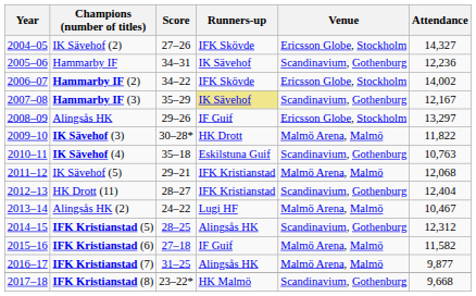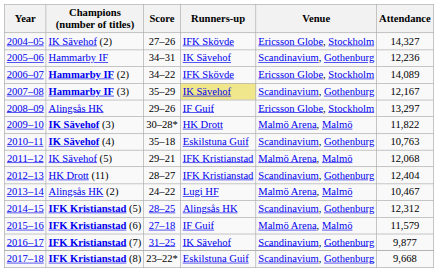 <table class="wikitable sortable">
 <tr>
 <th>Year</th>
 <th>Champions<br>(number of titles)</th>
 <th>Score</th>
 <th>Runners-up</th>
 <th>Venue</th>
 <th>Attendance</th>
 </tr>
 <tr>
 <td align=center><a href='#'>2004–05</a></td>
 <td><a href='#'>IK Sävehof</a> (2)</td>
 <td align=center>27–26</td>
 <td><a href='#'>IFK Skövde</a></td>
 <td><a href='#'>Ericsson Globe</a>, <a href='#'>Stockholm</a></td>
 <td align=center>14,327</td>
 </tr>
 <tr>
 <td align=center><a href='#'>2005–06</a></td>
 <td><a href='#'>Hammarby IF</a></td>
 <td align=center>34–31</td>
 <td><a href='#'>IK Sävehof</a></td>
 <td><a href='#'>Scandinavium</a>, <a href='#'>Gothenburg</a></td>
 <td align=center>12,236</td>
 </tr>
 <tr>
 <td align=center><a href='#'>2006–07</a></td>
 <td><strong><a href='#'>Hammarby IF</a></strong> (2)</td>
 <td align=center>34–22</td>
 <td><a href='#'>IFK Skövde</a></td>
 <td><a href='#'>Ericsson Globe</a>, <a href='#'>Stockholm</a></td>
-<td align=center>14,002</td>
+<td align=center>14,089</td>
 </tr>
 <tr>
 <td align=center><a href='#'>2007–08</a></td>
 <td><strong><a href='#'>Hammarby IF</a></strong> (3)</td>
 <td align=center>35–29</td>
 <td style="background: khaki;"><a href='#'>IK Sävehof</a></td>
 <td><a href='#'>Scandinavium</a>, <a href='#'>Gothenburg</a></td>
 <td align=center>12,167</td>
 </tr>
 <tr>
 <td align=center><a href='#'>2008–09</a></td>
 <td><a href='#'>Alingsås HK</a></td>
 <td align=center>29–26</td>
 <td><a href='#'>IF Guif</a></td>
 <td><a href='#'>Ericsson Globe</a>, <a href='#'>Stockholm</a></td>
 <td align=center>13,297</td>
 </tr>
 <tr>
 <td align=center><a href='#'>2009–10</a></td>
 <td><strong><a href='#'>IK Sävehof</a></strong> (3)</td>
 <td align=center>30–28*</td>
 <td><a href='#'>HK Drott</a></td>
 <td><a href='#'>Malmö Arena</a>, <a href='#'>Malmö</a></td>
 <td align=center>11,822</td>
 </tr>
 <tr>
 <td align=center><a href='#'>2010–11</a></td>
 <td><strong><a href='#'>IK Sävehof</a></strong> (4)</td>
 <td align=center>35–18</td>
 <td><a href='#'>Eskilstuna Guif</a></td>
 <td><a href='#'>Scandinavium</a>, <a href='#'>Gothenburg</a></td>
 <td align=center>10,763</td>
 </tr>
 <tr>
 <td align=center><a href='#'>2011–12</a></td>
 <td><a href='#'>IK Sävehof</a> (5)</td>
 <td align=center>29–21</td>
 <td><a href='#'>IFK Kristianstad</a></td>
 <td><a href='#'>Malmö Arena</a>, <a href='#'>Malmö</a></td>
 <td align=center>12,068</td>
 </tr>
 <tr>
 <td align=center><a href='#'>2012–13</a></td>
 <td><a href='#'>HK Drott</a> (11)</td>
 <td align=center>28–27</td>
 <td><a href='#'>IFK Kristianstad</a></td>
 <td><a href='#'>Scandinavium</a>, <a href='#'>Gothenburg</a></td>
 <td align=center>12,404</td>
 </tr>
 <tr>
 <td align=center><a href='#'>2013–14</a></td>
 <td><a href='#'>Alingsås HK</a> (2)</td>
 <td align=center>24–22</td>
 <td><a href='#'>Lugi HF</a></td>
 <td><a href='#'>Malmö Arena</a>, <a href='#'>Malmö</a></td>
 <td align=center>10,467</td>
 </tr>
 <tr>
 <td align=center><a href='#'>2014–15</a></td>
 <td><strong><a href='#'>IFK Kristianstad</a></strong> (5)</td>
 <td align=center><a href='#'>28–25</a></td>
 <td><a href='#'>Alingsås HK</a></td>
 <td><a href='#'>Scandinavium</a>, <a href='#'>Gothenburg</a></td>
 <td align=center>12,312</td>
 </tr>
 <tr>
 <td align=center><a href='#'>2015–16</a></td>
 <td><strong><a href='#'>IFK Kristianstad</a></strong> (6)</td>
 <td align=center><a href='#'>27–18</a></td>
 <td><a href='#'>IF Guif</a></td>
 <td><a href='#'>Malmö Arena</a>, <a href='#'>Malmö</a></td>
-<td align=center>11,582</td>
+<td align=center>11,579</td>
 </tr>
 <tr>
 <td align=center><a href='#'>2016–17</a></td>
 <td><strong><a href='#'>IFK Kristianstad</a></strong> (7)</td>
 <td align=center><a href='#'>31–25</a></td>
-<td><a href='#'>Alingsås HK</a></td>
-<td><a href='#'>Malmö Arena</a>, <a href='#'>Malmö</a></td>
+<td><a href='#'>IK Sävehof</a></td>
+<td><a href='#'>Scandinavium</a>, <a href='#'>Gothenburg</a></td>
 <td align=center>9,877</td>
 </tr>
 <tr>
 </tr>
 <tr>
 <td align=center><a href='#'>2017–18</a></td>
 <td><strong><a href='#'>IFK Kristianstad</a></strong> (8)</td>
 <td align=center>23–22*</td>
-<td><a href='#'>HK Malmö</a></td>
+<td><a href='#'>Eskilstuna Guif</a></td>
 <td><a href='#'>Scandinavium</a>, <a href='#'>Gothenburg</a></td>
 <td align=center>9,668</td>
 </tr>
 </table>
